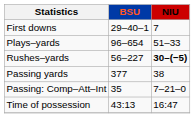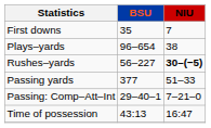 <table class="wikitable">
 <tr>
 <th>Statistics</th>
 <th style="background:#0039a6; color:#ff571f">BSU</th>
 <th style="background:#cc0000; color:#000000">NIU</th>
 </tr>
 <tr>
 <td>First downs</td>
-<td>29–40–1</td>
+<td>35</td>
 <td>7</td>
 </tr>
 <tr>
 <td>Plays–yards</td>
 <td>96–654</td>
-<td>51–33</td>
+<td>38</td>
 </tr>
 <tr>
 <td>Rushes–yards</td>
 <td>56–227</td>
 <td><strong>30–(−5)</strong></td>
 </tr>
 <tr>
 <td>Passing yards</td>
 <td>377</td>
-<td>38</td>
+<td>51–33</td>
 </tr>
 <tr>
 <td>Passing: Comp–Att–Int</td>
-<td>35</td>
+<td>29–40–1</td>
 <td>7–21–0</td>
 </tr>
 <tr>
 <td>Time of possession</td>
 <td>43:13</td>
 <td>16:47</td>
 </tr>
 <tr>
 </tr>
 </table>
